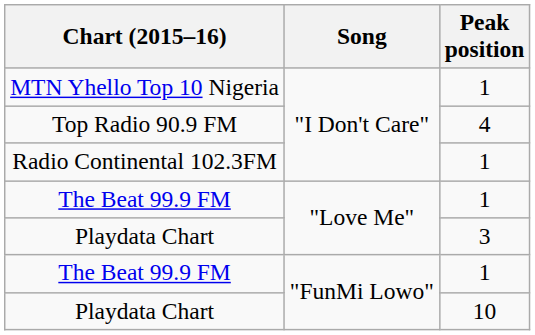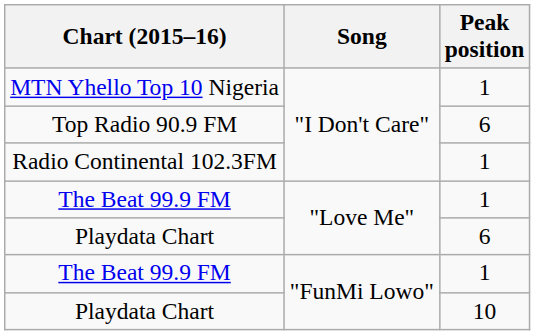 <table class="wikitable plainrowheaders sortable" style="text-align:center;">
 <tr>
 <th scope="col">Chart (2015–16)</th>
 <th scope="col">Song</th>
 <th scope="col">Peak<br>position</th>
 </tr>
 <tr>
 <td><a href='#'>MTN Yhello Top 10</a> Nigeria</td>
 <td rowspan="3">"I Don't Care"</td>
 <td>1</td>
 </tr>
 <tr>
 <td>Top Radio 90.9 FM</td>
-<td>4</td>
+<td>6</td>
 </tr>
 <tr>
 <td>Radio Continental 102.3FM</td>
 <td>1</td>
 </tr>
 <tr>
 <td><a href='#'>The Beat 99.9 FM</a></td>
 <td rowspan="2">"Love Me"</td>
 <td>1</td>
 </tr>
 <tr>
 <td>Playdata Chart</td>
-<td>3</td>
+<td>6</td>
 </tr>
 <tr>
 <td><a href='#'>The Beat 99.9 FM</a></td>
 <td rowspan="2">"FunMi Lowo"</td>
 <td>1</td>
 </tr>
 <tr>
 <td>Playdata Chart</td>
 <td>10</td>
 </tr>
 </table>
